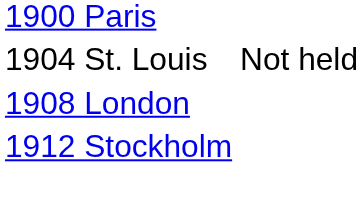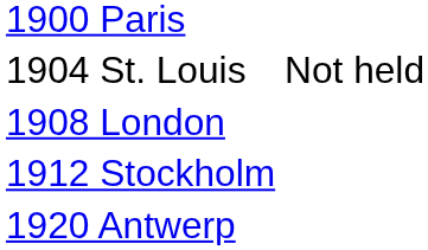 <table>
 <tr>
 <td><a href='#'>1900 Paris</a><br></td>
 <td></td>
 <td></td>
 <td></td>
 </tr>
 <tr>
 <td>1904 St. Louis</td>
 <td colspan=3 align=center>Not held</td>
 </tr>
 <tr>
 <td><a href='#'>1908 London</a><br></td>
 <td></td>
 <td></td>
 <td></td>
 </tr>
 <tr>
 <td><a href='#'>1912 Stockholm</a><br></td>
 <td></td>
 <td></td>
 <td></td>
 </tr>
+<tr>
+<td><a href='#'>1920 Antwerp</a><br></td>
+<td></td>
+<td></td>
+<td></td>
+</tr>
 </table>
